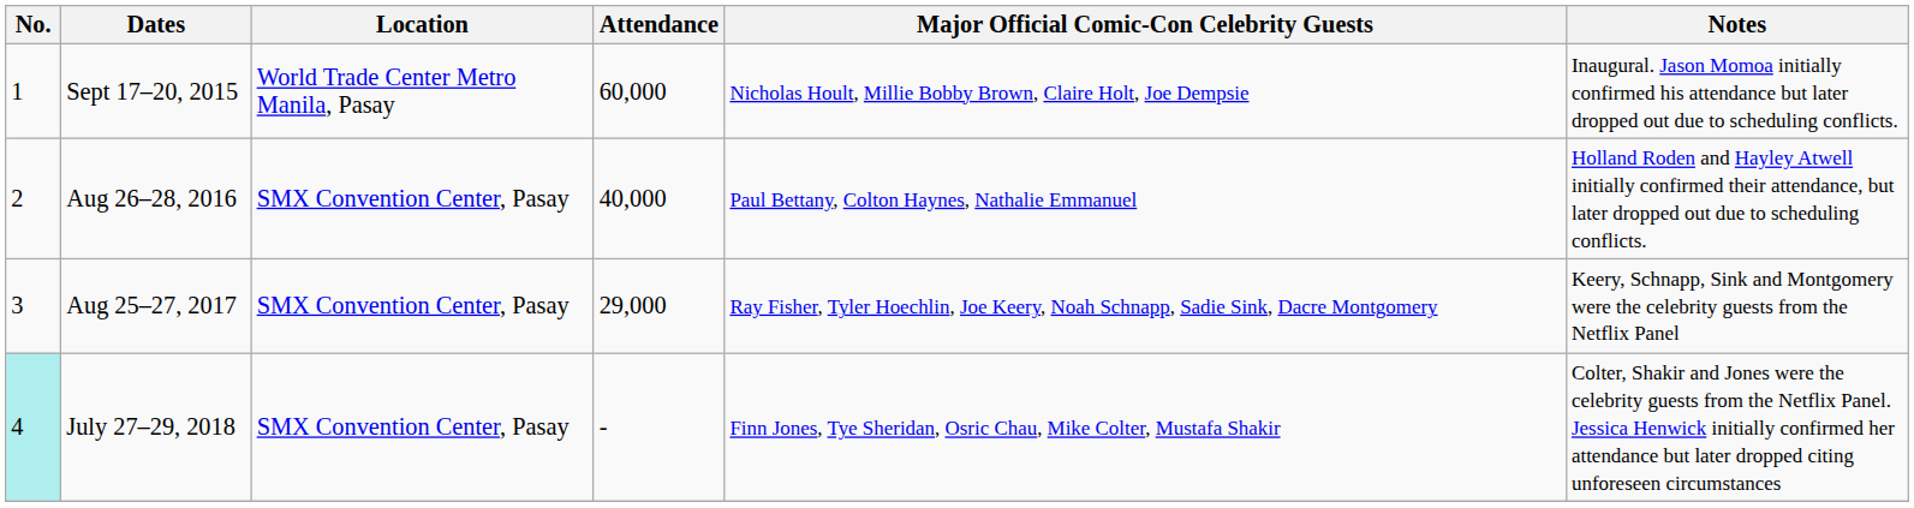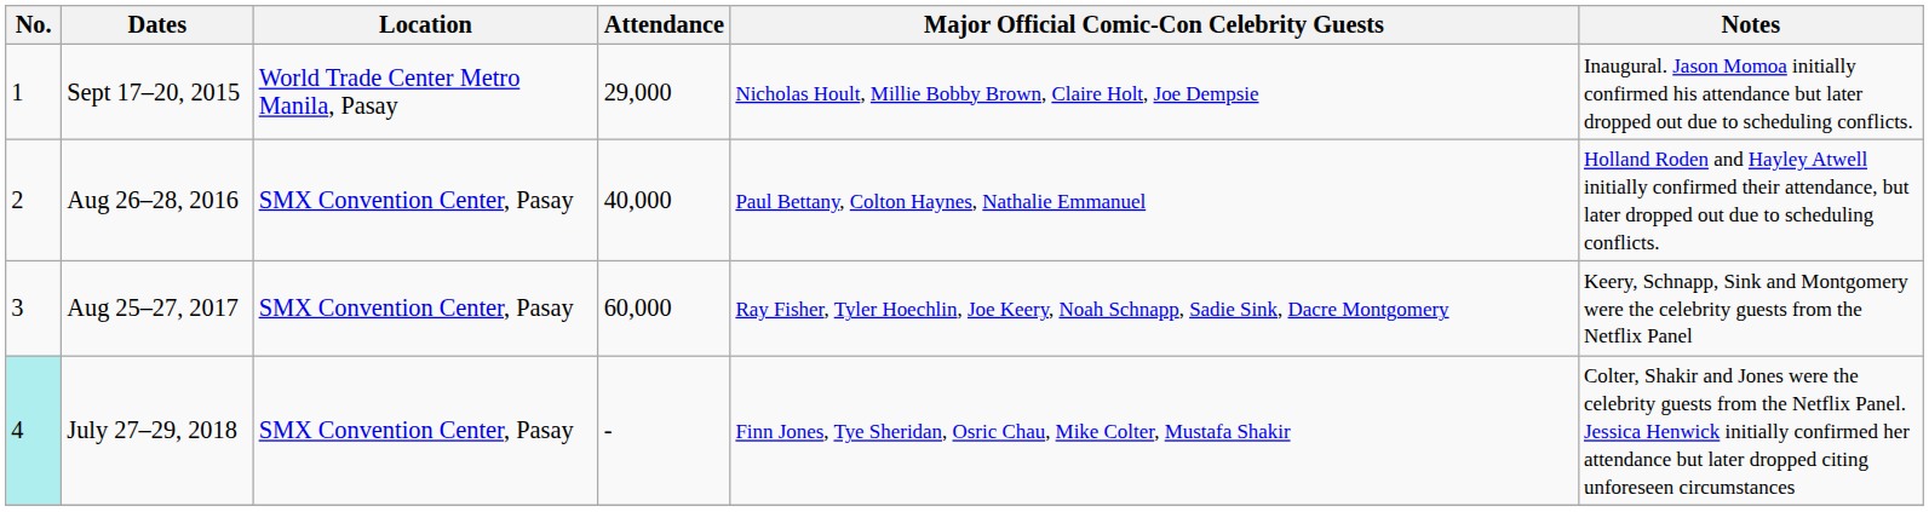 <table class="wikitable">
 <tr>
 <th>No.</th>
 <th style="width:10%;">Dates</th>
 <th style="width:18%;">Location</th>
 <th width=2%>Attendance</th>
 <th>Major Official Comic-Con Celebrity Guests</th>
 <th style="width:18%;">Notes</th>
 </tr>
 <tr>
 <td>1</td>
 <td>Sept 17–20, 2015</td>
 <td><a href='#'>World Trade Center Metro Manila</a>, Pasay</td>
-<td>60,000</td>
+<td>29,000</td>
 <td><small><a href='#'>Nicholas Hoult</a>, <a href='#'>Millie Bobby Brown</a>, <a href='#'>Claire Holt</a>, <a href='#'>Joe Dempsie</a></small></td>
 <td><small>Inaugural. <a href='#'>Jason Momoa</a> initially confirmed his attendance but later dropped out due to scheduling conflicts.</small></td>
 </tr>
 <tr>
 <td>2</td>
 <td>Aug 26–28, 2016</td>
 <td><a href='#'>SMX Convention Center</a>, Pasay</td>
 <td>40,000</td>
 <td><small><a href='#'>Paul Bettany</a>, <a href='#'>Colton Haynes</a>, <a href='#'>Nathalie Emmanuel</a></small></td>
 <td><small><a href='#'>Holland Roden</a> and <a href='#'>Hayley Atwell</a> initially confirmed their attendance, but later dropped out due to scheduling conflicts.</small></td>
 </tr>
 <tr>
 <td>3</td>
 <td>Aug 25–27, 2017</td>
 <td><a href='#'>SMX Convention Center</a>, Pasay</td>
-<td>29,000</td>
+<td>60,000</td>
 <td><small><a href='#'>Ray Fisher</a>, <a href='#'>Tyler Hoechlin</a>, <a href='#'>Joe Keery</a>, <a href='#'>Noah Schnapp</a>, <a href='#'>Sadie Sink</a>, <a href='#'>Dacre Montgomery</a></small></td>
 <td><small>Keery, Schnapp, Sink and Montgomery were the celebrity guests from the Netflix Panel</small></td>
 </tr>
 <tr>
 <td style="background: paleturquoise;">4</td>
 <td>July 27–29, 2018</td>
 <td><a href='#'>SMX Convention Center</a>, Pasay</td>
 <td>-</td>
 <td><small><a href='#'>Finn Jones</a>, <a href='#'>Tye Sheridan</a>, <a href='#'>Osric Chau</a>, <a href='#'>Mike Colter</a>, <a href='#'>Mustafa Shakir</a> </small></td>
 <td><small>Colter, Shakir  and Jones were the celebrity guests from the Netflix Panel. <a href='#'>Jessica Henwick</a> initially confirmed her attendance but later dropped citing unforeseen circumstances</small></td>
 </tr>
 <tr>
 </tr>
 </table>
